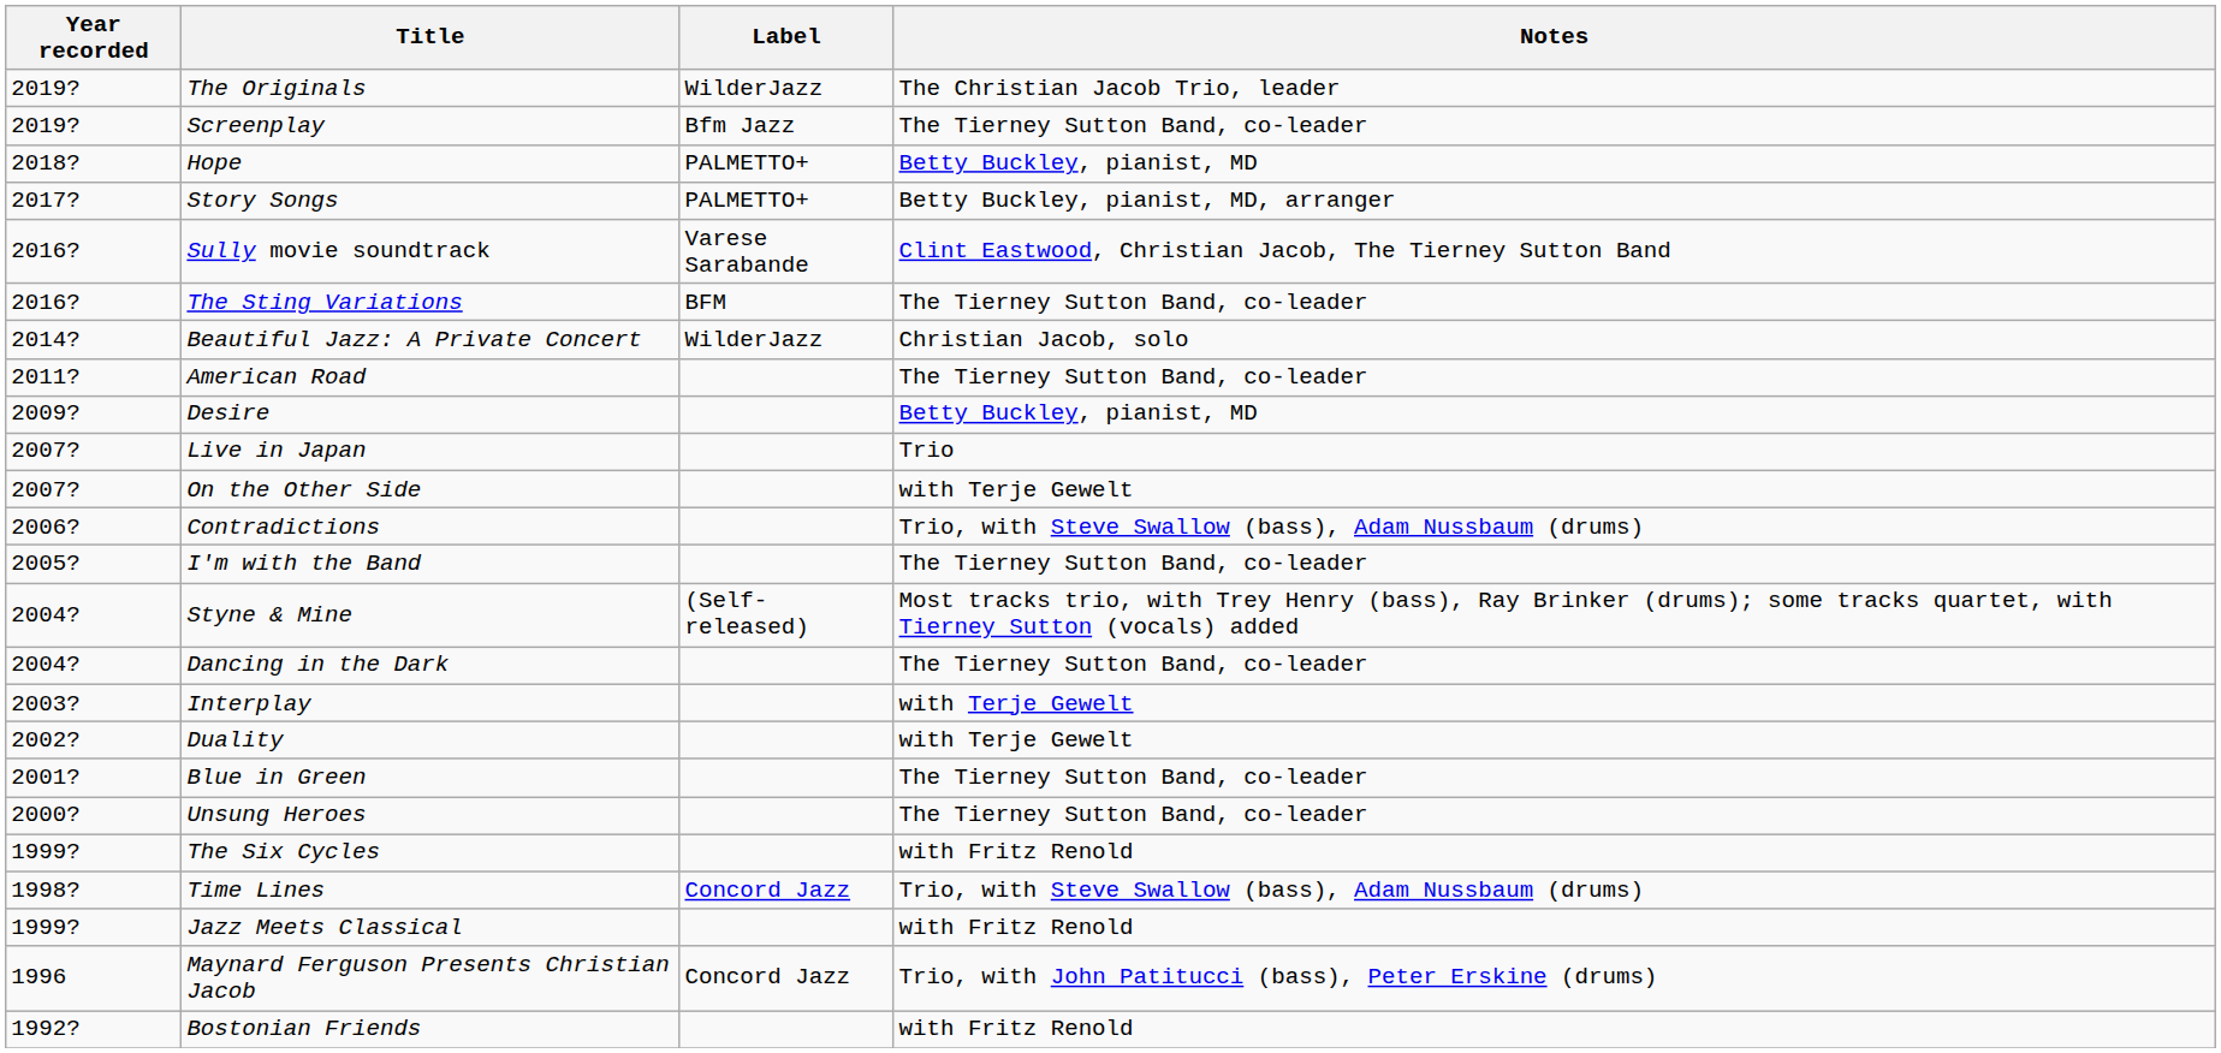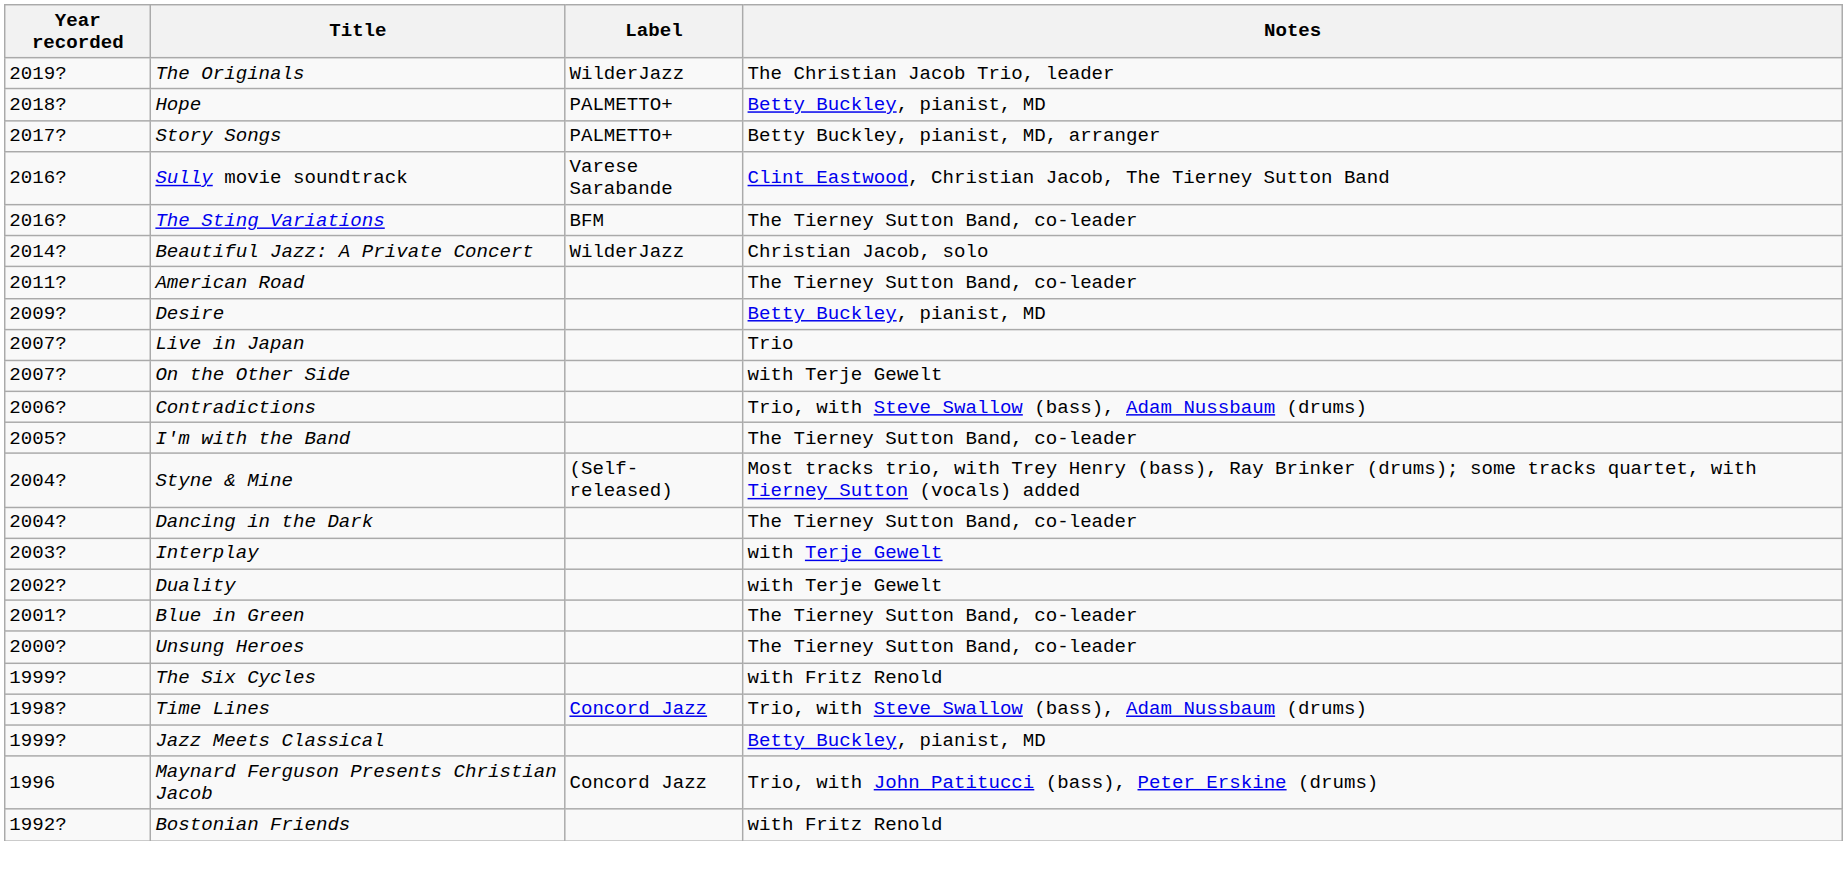 <table class="wikitable sortable">
 <tr>
 <th style="text-align:center;">Year recorded</th>
 <th>Title</th>
 <th>Label</th>
 <th>Notes</th>
 </tr>
 <tr>
 <td>2019?</td>
 <td><em>The Originals</em></td>
 <td>WilderJazz</td>
 <td>The Christian Jacob Trio, leader</td>
-</tr>
-<tr>
-<td>2019?</td>
-<td><em>Screenplay</em></td>
-<td>Bfm Jazz</td>
-<td>The Tierney Sutton Band, co-leader</td>
 </tr>
 <tr>
 <td>2018?</td>
 <td><em>Hope</em></td>
 <td>PALMETTO+</td>
 <td><a href='#'>Betty Buckley</a>, pianist, MD</td>
 </tr>
 <tr>
 <td>2017?</td>
 <td><em>Story Songs</em></td>
 <td>PALMETTO+</td>
 <td>Betty Buckley, pianist, MD, arranger</td>
 </tr>
 <tr>
 <td>2016?</td>
 <td><em><a href='#'>Sully</a></em> movie soundtrack</td>
 <td>Varese Sarabande</td>
 <td><a href='#'>Clint Eastwood</a>, Christian Jacob, The Tierney Sutton Band</td>
 </tr>
 <tr>
 <td>2016?</td>
 <td><em><a href='#'>The Sting Variations</a></em></td>
 <td>BFM</td>
 <td>The Tierney Sutton Band, co-leader</td>
 </tr>
 <tr>
 <td>2014?</td>
 <td><em>Beautiful Jazz: A Private Concert</em></td>
 <td>WilderJazz</td>
 <td>Christian Jacob, solo</td>
 </tr>
 <tr>
 <td>2011?</td>
 <td><em>American Road</em></td>
 <td></td>
 <td>The Tierney Sutton Band, co-leader</td>
 </tr>
 <tr>
 <td>2009?</td>
 <td><em>Desire</em></td>
 <td></td>
 <td><a href='#'>Betty Buckley</a>, pianist, MD</td>
 </tr>
 <tr>
 <td>2007?</td>
 <td><em>Live in Japan</em></td>
 <td></td>
 <td>Trio</td>
 </tr>
 <tr>
 <td>2007?</td>
 <td><em>On the Other Side</em></td>
 <td></td>
 <td>with Terje Gewelt</td>
 </tr>
 <tr>
 <td>2006?</td>
 <td><em>Contradictions</em></td>
 <td></td>
 <td>Trio, with <a href='#'>Steve Swallow</a> (bass), <a href='#'>Adam Nussbaum</a> (drums)</td>
 </tr>
 <tr>
 <td>2005?</td>
 <td><em>I'm with the Band</em></td>
 <td></td>
 <td>The Tierney Sutton Band, co-leader</td>
 </tr>
 <tr>
 <td>2004?</td>
 <td><em>Styne & Mine</em></td>
 <td>(Self-released)</td>
 <td>Most tracks trio, with Trey Henry (bass), Ray Brinker (drums); some tracks quartet, with <a href='#'>Tierney Sutton</a> (vocals) added</td>
 </tr>
 <tr>
 <td>2004?</td>
 <td><em>Dancing in the Dark</em></td>
 <td></td>
 <td>The Tierney Sutton Band, co-leader</td>
 </tr>
 <tr>
 <td>2003?</td>
 <td><em>Interplay</em></td>
 <td></td>
 <td>with <a href='#'>Terje Gewelt</a></td>
 </tr>
 <tr>
 <td>2002?</td>
 <td><em>Duality</em></td>
 <td></td>
 <td>with Terje Gewelt</td>
 </tr>
 <tr>
 <td>2001?</td>
 <td><em>Blue in Green</em></td>
 <td></td>
 <td>The Tierney Sutton Band, co-leader</td>
 </tr>
 <tr>
 <td>2000?</td>
 <td><em>Unsung Heroes</em></td>
 <td></td>
 <td>The Tierney Sutton Band, co-leader</td>
 </tr>
 <tr>
 <td>1999?</td>
 <td><em>The Six Cycles</em></td>
 <td></td>
 <td>with Fritz Renold</td>
 </tr>
 <tr>
 <td>1998?</td>
 <td><em>Time Lines</em></td>
 <td><a href='#'>Concord Jazz</a></td>
 <td>Trio, with <a href='#'>Steve Swallow</a> (bass), <a href='#'>Adam Nussbaum</a> (drums)</td>
 </tr>
 <tr>
 <td>1999?</td>
 <td><em>Jazz Meets Classical</em></td>
 <td></td>
-<td>with Fritz Renold</td>
+<td><a href='#'>Betty Buckley</a>, pianist, MD</td>
 </tr>
 <tr>
 <td>1996</td>
 <td><em>Maynard Ferguson Presents Christian Jacob</em></td>
 <td>Concord Jazz</td>
 <td>Trio, with <a href='#'>John Patitucci</a> (bass), <a href='#'>Peter Erskine</a> (drums)</td>
 </tr>
 <tr>
 <td>1992?</td>
 <td><em>Bostonian Friends</em></td>
 <td></td>
 <td>with Fritz Renold</td>
 </tr>
 </table>
